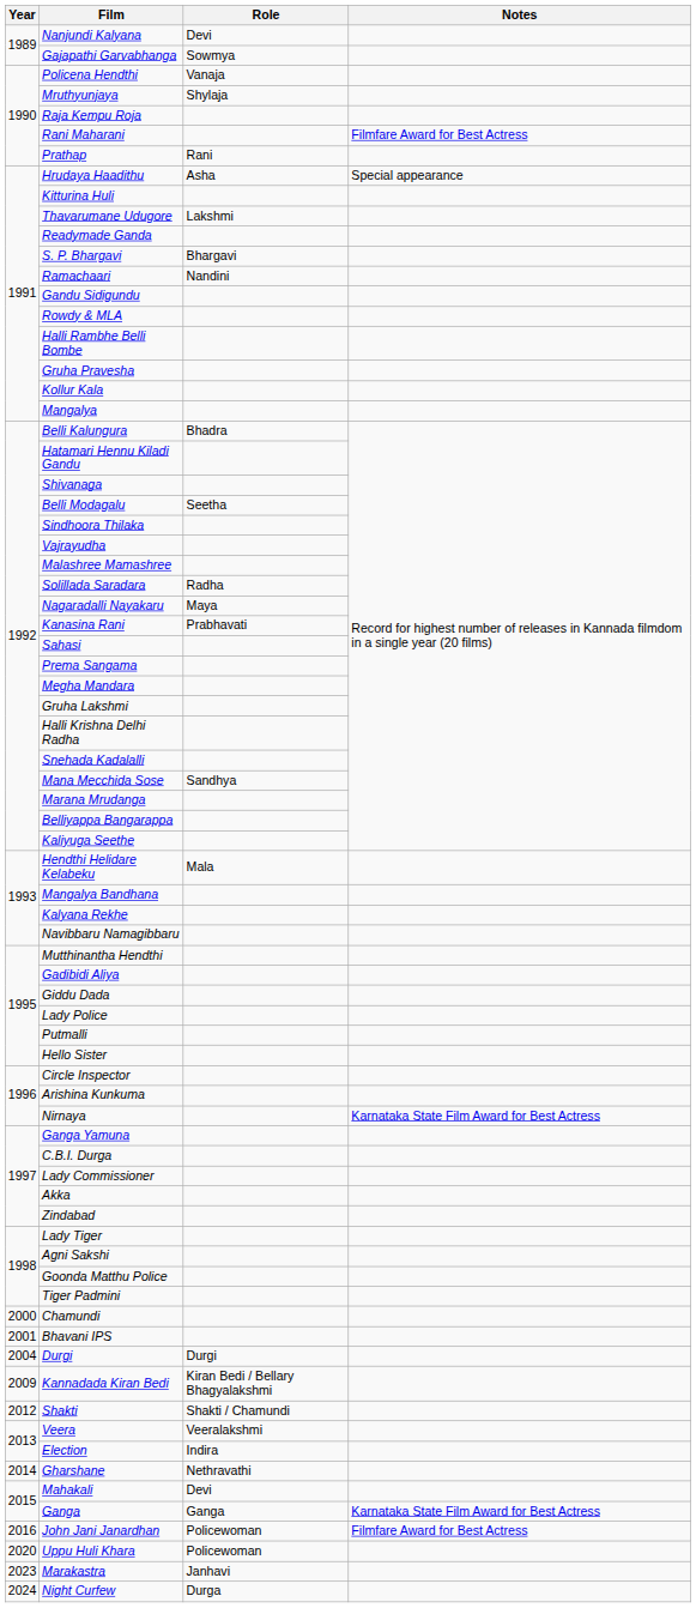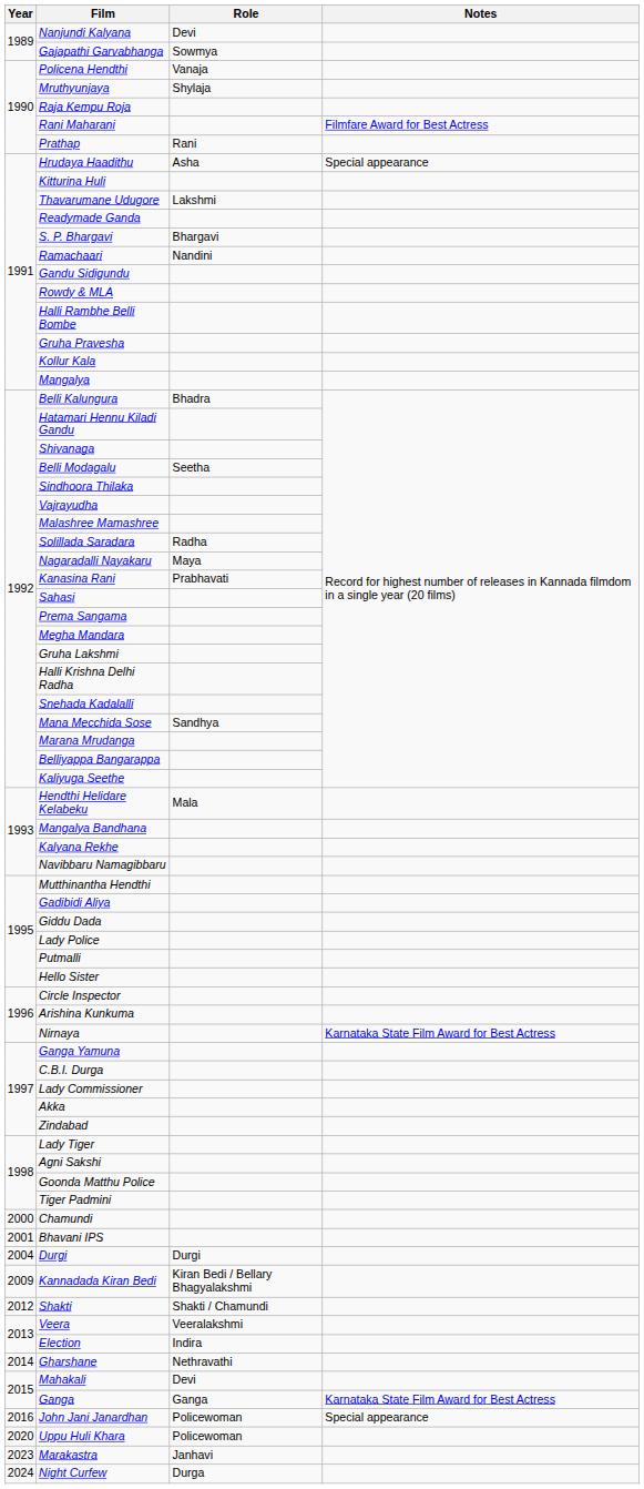 <table class="wikitable sortable">
 <tr>
 <th>Year</th>
 <th>Film</th>
 <th>Role</th>
 <th>Notes</th>
 </tr>
 <tr>
 <td rowspan="2">1989</td>
 <td><em><a href='#'>Nanjundi Kalyana</a></em></td>
 <td>Devi</td>
 <td></td>
 </tr>
 <tr>
 <td><em><a href='#'>Gajapathi Garvabhanga</a></em></td>
 <td>Sowmya</td>
 <td></td>
 </tr>
 <tr>
 <td rowspan="5">1990</td>
 <td><em><a href='#'>Policena Hendthi</a></em></td>
 <td>Vanaja</td>
 <td></td>
 </tr>
 <tr>
 <td><em><a href='#'>Mruthyunjaya</a></em></td>
 <td>Shylaja</td>
 <td></td>
 </tr>
 <tr>
 <td><em><a href='#'>Raja Kempu Roja</a></em></td>
 <td></td>
 <td></td>
 </tr>
 <tr>
 <td><em><a href='#'>Rani Maharani</a></em></td>
 <td></td>
 <td><a href='#'>Filmfare Award for Best Actress</a></td>
 </tr>
 <tr>
 <td><em><a href='#'>Prathap</a></em></td>
 <td>Rani</td>
 <td></td>
 </tr>
 <tr>
 <td rowspan="12">1991</td>
 <td><em><a href='#'>Hrudaya Haadithu</a></em></td>
 <td>Asha</td>
 <td>Special appearance</td>
 </tr>
 <tr>
 <td><em><a href='#'>Kitturina Huli</a></em></td>
 <td></td>
 <td></td>
 </tr>
 <tr>
 <td><em><a href='#'>Thavarumane Udugore</a></em></td>
 <td>Lakshmi</td>
 <td></td>
 </tr>
 <tr>
 <td><em><a href='#'>Readymade Ganda</a></em></td>
 <td></td>
 <td></td>
 </tr>
 <tr>
 <td><em><a href='#'>S. P. Bhargavi</a></em></td>
 <td>Bhargavi</td>
 <td></td>
 </tr>
 <tr>
 <td><em><a href='#'>Ramachaari</a></em></td>
 <td>Nandini</td>
 <td></td>
 </tr>
 <tr>
 <td><em><a href='#'>Gandu Sidigundu</a></em></td>
 <td></td>
 <td></td>
 </tr>
 <tr>
 <td><em><a href='#'>Rowdy & MLA</a></em></td>
 <td></td>
 <td></td>
 </tr>
 <tr>
 <td><em><a href='#'>Halli Rambhe Belli Bombe</a></em></td>
 <td></td>
 <td></td>
 </tr>
 <tr>
 <td><em><a href='#'>Gruha Pravesha</a></em></td>
 <td></td>
 <td></td>
 </tr>
 <tr>
 <td><em><a href='#'>Kollur Kala</a></em></td>
 <td></td>
 <td></td>
 </tr>
 <tr>
 <td><em><a href='#'>Mangalya</a></em></td>
 <td></td>
 <td></td>
 </tr>
 <tr>
 <td rowspan="20">1992</td>
 <td><em><a href='#'>Belli Kalungura</a></em></td>
 <td>Bhadra</td>
 <td rowspan="20">Record for highest number of releases in Kannada filmdom in a single year (20 films)</td>
 </tr>
 <tr>
 <td><em><a href='#'>Hatamari Hennu Kiladi Gandu</a></em></td>
 <td></td>
 </tr>
 <tr>
 <td><em><a href='#'>Shivanaga</a></em></td>
 <td></td>
 </tr>
 <tr>
 <td><em><a href='#'>Belli Modagalu</a></em></td>
 <td>Seetha</td>
 </tr>
 <tr>
 <td><em><a href='#'>Sindhoora Thilaka</a></em></td>
 <td></td>
 </tr>
 <tr>
 <td><em><a href='#'>Vajrayudha</a></em></td>
 <td></td>
 </tr>
 <tr>
 <td><em><a href='#'>Malashree Mamashree</a></em></td>
 <td></td>
 </tr>
 <tr>
 <td><em><a href='#'>Solillada Saradara</a></em></td>
 <td>Radha</td>
 </tr>
 <tr>
 <td><em><a href='#'>Nagaradalli Nayakaru</a></em></td>
 <td>Maya</td>
 </tr>
 <tr>
 <td><em><a href='#'>Kanasina Rani</a></em></td>
 <td>Prabhavati</td>
 </tr>
 <tr>
 <td><em><a href='#'>Sahasi</a></em></td>
 <td></td>
 </tr>
 <tr>
 <td><em><a href='#'>Prema Sangama</a></em></td>
 <td></td>
 </tr>
 <tr>
 <td><em><a href='#'>Megha Mandara</a></em></td>
 <td></td>
 </tr>
 <tr>
 <td><em>Gruha Lakshmi</em></td>
 <td></td>
 </tr>
 <tr>
 <td><em>Halli Krishna Delhi Radha</em></td>
 <td></td>
 </tr>
 <tr>
 <td><em><a href='#'>Snehada Kadalalli</a></em></td>
 <td></td>
 </tr>
 <tr>
 <td><em><a href='#'>Mana Mecchida Sose</a></em></td>
 <td>Sandhya</td>
 </tr>
 <tr>
 <td><em><a href='#'>Marana Mrudanga</a></em></td>
 <td></td>
 </tr>
 <tr>
 <td><em><a href='#'>Belliyappa Bangarappa</a></em></td>
 <td></td>
 </tr>
 <tr>
 <td><em><a href='#'>Kaliyuga Seethe</a></em></td>
 <td></td>
 </tr>
 <tr>
 <td rowspan="4">1993</td>
 <td><em><a href='#'>Hendthi Helidare Kelabeku</a></em></td>
 <td>Mala</td>
 <td></td>
 </tr>
 <tr>
 <td><em><a href='#'>Mangalya Bandhana</a></em></td>
 <td></td>
 <td></td>
 </tr>
 <tr>
 <td><em><a href='#'>Kalyana Rekhe</a></em></td>
 <td></td>
 <td></td>
 </tr>
 <tr>
 <td><em>Navibbaru Namagibbaru</em></td>
 <td></td>
 <td></td>
 </tr>
 <tr>
 <td rowspan="6">1995</td>
 <td><em>Mutthinantha Hendthi</em></td>
 <td></td>
 <td></td>
 </tr>
 <tr>
 <td><em><a href='#'>Gadibidi Aliya</a></em></td>
 <td></td>
 <td></td>
 </tr>
 <tr>
 <td><em>Giddu Dada</em></td>
 <td></td>
 <td></td>
 </tr>
 <tr>
 <td><em>Lady Police</em></td>
 <td></td>
 <td></td>
 </tr>
 <tr>
 <td><em>Putmalli</em></td>
 <td></td>
 <td></td>
 </tr>
 <tr>
 <td><em>Hello Sister</em></td>
 <td></td>
 <td></td>
 </tr>
 <tr>
 <td rowspan="3">1996</td>
 <td><em>Circle Inspector</em></td>
 <td></td>
 <td></td>
 </tr>
 <tr>
 <td><em>Arishina Kunkuma</em></td>
 <td></td>
 <td></td>
 </tr>
 <tr>
 <td><em>Nirnaya</em></td>
 <td></td>
 <td><a href='#'>Karnataka State Film Award for Best Actress</a></td>
 </tr>
 <tr>
 <td rowspan="5">1997</td>
 <td><em><a href='#'>Ganga Yamuna</a></em></td>
 <td></td>
 <td></td>
 </tr>
 <tr>
 <td><em>C.B.I. Durga</em></td>
 <td></td>
 <td></td>
 </tr>
 <tr>
 <td><em>Lady Commissioner</em></td>
 <td></td>
 <td></td>
 </tr>
 <tr>
 <td><em>Akka</em></td>
 <td></td>
 <td></td>
 </tr>
 <tr>
 <td><em>Zindabad</em></td>
 <td></td>
 <td></td>
 </tr>
 <tr>
 <td rowspan="4">1998</td>
 <td><em>Lady Tiger</em></td>
 <td></td>
 <td></td>
 </tr>
 <tr>
 <td><em>Agni Sakshi</em></td>
 <td></td>
 <td></td>
 </tr>
 <tr>
 <td><em>Goonda Matthu Police</em></td>
 <td></td>
 <td></td>
 </tr>
 <tr>
 <td><em>Tiger Padmini</em></td>
 <td></td>
 <td></td>
 </tr>
 <tr>
 <td>2000</td>
 <td><em>Chamundi</em></td>
 <td></td>
 <td></td>
 </tr>
 <tr>
 <td>2001</td>
 <td><em>Bhavani IPS</em></td>
 <td></td>
 <td></td>
 </tr>
 <tr>
 <td>2004</td>
 <td><em><a href='#'>Durgi</a></em></td>
 <td>Durgi</td>
 <td></td>
 </tr>
 <tr>
 <td>2009</td>
 <td><em><a href='#'>Kannadada Kiran Bedi</a></em></td>
 <td>Kiran Bedi / Bellary Bhagyalakshmi</td>
 <td></td>
 </tr>
 <tr>
 <td>2012</td>
 <td><em><a href='#'>Shakti</a></em></td>
 <td>Shakti / Chamundi</td>
 <td></td>
 </tr>
 <tr>
 <td rowspan="2">2013</td>
 <td><em><a href='#'>Veera</a></em></td>
 <td>Veeralakshmi</td>
 <td></td>
 </tr>
 <tr>
 <td><em><a href='#'>Election</a></em></td>
 <td>Indira</td>
 <td></td>
 </tr>
 <tr>
 <td>2014</td>
 <td><em><a href='#'>Gharshane</a></em></td>
 <td>Nethravathi</td>
 <td></td>
 </tr>
 <tr>
 <td rowspan="2">2015</td>
 <td><em><a href='#'>Mahakali</a></em></td>
 <td>Devi</td>
 <td></td>
 </tr>
 <tr>
 <td><em><a href='#'>Ganga</a></em></td>
 <td>Ganga</td>
 <td><a href='#'>Karnataka State Film Award for Best Actress</a></td>
 </tr>
 <tr>
 <td>2016</td>
 <td><em><a href='#'>John Jani Janardhan</a></em></td>
 <td>Policewoman</td>
-<td><a href='#'>Filmfare Award for Best Actress</a></td>
+<td>Special appearance</td>
 </tr>
 <tr>
 <td>2020</td>
 <td><em><a href='#'>Uppu Huli Khara</a></em></td>
 <td>Policewoman</td>
 <td></td>
 </tr>
 <tr>
 <td>2023</td>
 <td><em><a href='#'>Marakastra</a></em></td>
 <td>Janhavi</td>
 <td></td>
 </tr>
 <tr>
 <td>2024</td>
 <td><em><a href='#'>Night Curfew</a></em></td>
 <td>Durga</td>
 <td></td>
 </tr>
 </table>
